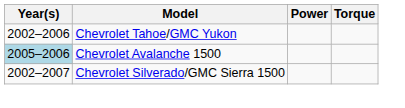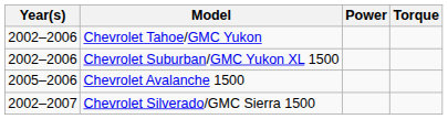 <table class="wikitable">
 <tr>
 <th scope="col">Year(s)</th>
 <th scope="col">Model</th>
 <th scope="col">Power</th>
 <th scope="col">Torque</th>
 </tr>
 <tr>
 <td>2002–2006</td>
 <td><a href='#'>Chevrolet Tahoe</a>/<a href='#'>GMC Yukon</a></td>
 <td></td>
 <td></td>
 </tr>
 <tr>
-<td style="background: lightblue;">2005–2006</td>
+<td>2002–2006</td>
+<td><a href='#'>Chevrolet Suburban</a>/<a href='#'>GMC Yukon XL</a> 1500</td>
+<td></td>
+<td></td>
+</tr>
+<tr>
+<td>2005–2006</td>
 <td><a href='#'>Chevrolet Avalanche</a> 1500</td>
 <td></td>
 <td></td>
 </tr>
 <tr>
 <td>2002–2007</td>
 <td><a href='#'>Chevrolet Silverado</a>/GMC Sierra 1500</td>
 <td></td>
 <td></td>
 </tr>
 </table>
